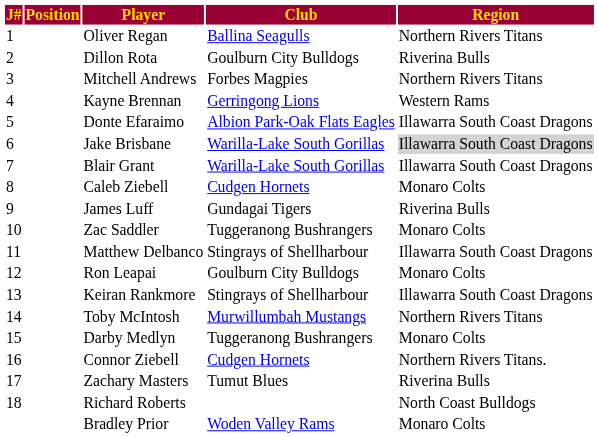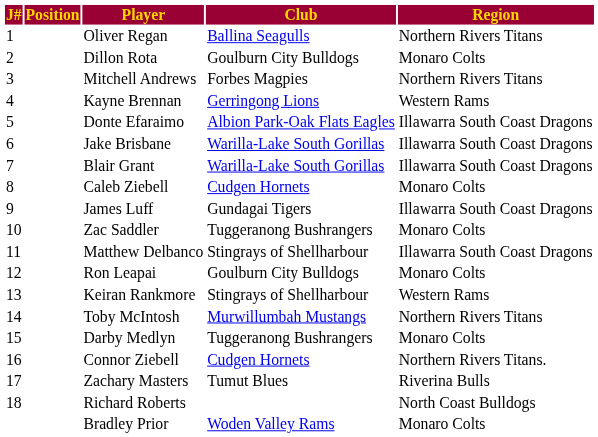 <table>
 <tr style="background:#990033; color:#ffd700">
 <th>J#</th>
 <th>Position</th>
 <th>Player</th>
 <th>Club</th>
 <th>Region</th>
 </tr>
 <tr>
 <td>1</td>
 <td></td>
 <td align=left>Oliver Regan</td>
 <td align=left> <a href='#'>Ballina Seagulls</a></td>
 <td align=left> Northern Rivers Titans</td>
 </tr>
 <tr>
 <td>2</td>
 <td></td>
 <td align=left>Dillon Rota</td>
 <td align=left> Goulburn City Bulldogs</td>
-<td align=left> Riverina Bulls</td>
+<td align=left> Monaro Colts</td>
 </tr>
 <tr>
 <td>3</td>
 <td></td>
 <td align=left>Mitchell Andrews</td>
 <td align=left> Forbes Magpies</td>
 <td align=left> Northern Rivers Titans</td>
 </tr>
 <tr>
 <td>4</td>
 <td></td>
 <td align=left>Kayne Brennan</td>
 <td align=left> <a href='#'>Gerringong Lions</a></td>
 <td align=left> Western Rams</td>
 </tr>
 <tr>
 <td>5</td>
 <td></td>
 <td align=left>Donte Efaraimo</td>
 <td align=left> <a href='#'>Albion Park-Oak Flats Eagles</a></td>
 <td align=left> Illawarra South Coast Dragons</td>
 </tr>
 <tr>
 <td>6</td>
 <td></td>
 <td align=left>Jake Brisbane</td>
 <td align=left> <a href='#'>Warilla-Lake South Gorillas</a></td>
-<td align=left style="background: lightgrey;"> Illawarra South Coast Dragons</td>
+<td align=left> Illawarra South Coast Dragons</td>
 </tr>
 <tr>
 <td>7</td>
 <td></td>
 <td align=left>Blair Grant</td>
 <td align=left> <a href='#'>Warilla-Lake South Gorillas</a></td>
 <td align=left> Illawarra South Coast Dragons</td>
 </tr>
 <tr>
 <td>8</td>
 <td></td>
 <td align=left>Caleb Ziebell</td>
 <td align=left> <a href='#'>Cudgen Hornets</a></td>
 <td align=left> Monaro Colts</td>
 </tr>
 <tr>
 <td>9</td>
 <td></td>
 <td align=left>James Luff</td>
 <td align=left> Gundagai Tigers</td>
-<td align=left> Riverina Bulls</td>
+<td align=left> Illawarra South Coast Dragons</td>
 </tr>
 <tr>
 <td>10</td>
 <td></td>
 <td align=left>Zac Saddler</td>
 <td align=left> Tuggeranong Bushrangers</td>
 <td align=left> Monaro Colts</td>
 </tr>
 <tr>
 <td>11</td>
 <td></td>
 <td align=left>Matthew Delbanco</td>
 <td align=left> Stingrays of Shellharbour</td>
 <td align=left> Illawarra South Coast Dragons</td>
 </tr>
 <tr>
 <td>12</td>
 <td></td>
 <td align=left>Ron Leapai</td>
 <td align=left> Goulburn City Bulldogs</td>
 <td align=left> Monaro Colts</td>
 </tr>
 <tr>
 <td>13</td>
 <td></td>
 <td align=left>Keiran Rankmore</td>
 <td align=left> Stingrays of Shellharbour</td>
-<td align=left> Illawarra South Coast Dragons</td>
+<td align=left> Western Rams</td>
 </tr>
 <tr>
 <td>14</td>
 <td></td>
 <td align=left>Toby McIntosh</td>
 <td align=left> <a href='#'>Murwillumbah Mustangs</a></td>
 <td align=left> Northern Rivers Titans</td>
 </tr>
 <tr>
 <td>15</td>
 <td></td>
 <td align=left>Darby Medlyn</td>
 <td align=left> Tuggeranong Bushrangers</td>
 <td align=left> Monaro Colts</td>
 </tr>
 <tr>
 <td>16</td>
 <td></td>
 <td align=left>Connor Ziebell</td>
 <td align=left> <a href='#'>Cudgen Hornets</a></td>
 <td align=left> Northern Rivers Titans.</td>
 </tr>
 <tr>
 <td>17</td>
 <td></td>
 <td align=left>Zachary Masters</td>
 <td align=left> Tumut Blues</td>
 <td align=left> Riverina Bulls</td>
 </tr>
 <tr>
 <td>18</td>
 <td></td>
 <td align=left>Richard Roberts</td>
 <td align=left></td>
 <td align=left> North Coast Bulldogs</td>
 </tr>
 <tr>
 <td></td>
 <td></td>
 <td align=left>Bradley Prior</td>
 <td align=left> <a href='#'>Woden Valley Rams</a></td>
 <td align=left> Monaro Colts</td>
 </tr>
 </table>
